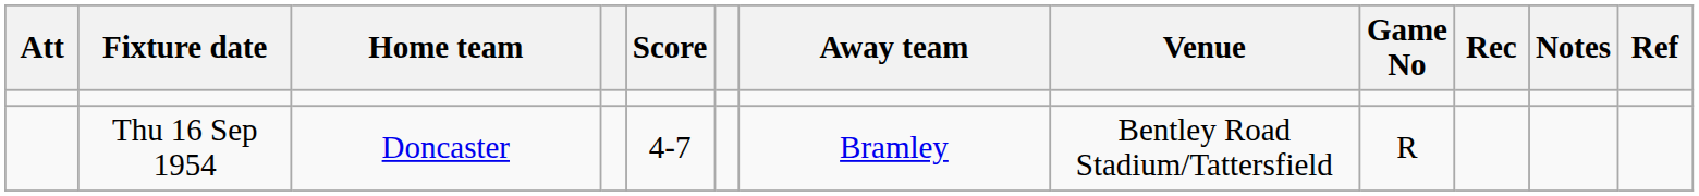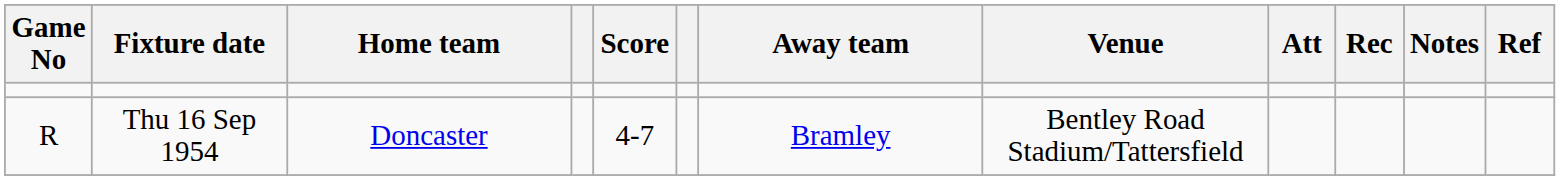 <table class="wikitable" style="text-align:center;">
 <tr>
-<th width=30 abbr="Att">Att</th>
+<th width=20 abbr="No">Game No</th>
 <th width=100 abbr="Date">Fixture date</th>
 <th width=150 abbr="Home team">Home team</th>
 <th width=5 abbr="space"></th>
 <th width=20 abbr="Score">Score</th>
 <th width=5 abbr="space"></th>
 <th width=150 abbr="Away team">Away team</th>
 <th width=150 abbr="Venue">Venue</th>
-<th width=20 abbr="No">Game No</th>
+<th width=30 abbr="Att">Att</th>
 <th width=30 abbr="Rec">Rec</th>
 <th width=20 abbr="Notes">Notes</th>
 <th width=30 abbr="Ref">Ref</th>
 </tr>
 <tr>
 <td></td>
 <td></td>
 <td></td>
 <td></td>
 <td></td>
 <td></td>
 <td></td>
 <td></td>
 <td></td>
 <td></td>
 <td></td>
 <td></td>
 </tr>
 <tr>
-<td></td>
+<td>R</td>
 <td>Thu 16 Sep 1954</td>
 <td><a href='#'>Doncaster</a></td>
 <td></td>
 <td>4-7</td>
 <td></td>
 <td><a href='#'>Bramley</a></td>
 <td>Bentley Road Stadium/Tattersfield</td>
-<td>R</td>
+<td></td>
 <td></td>
 <td></td>
 <td></td>
 </tr>
 </table>
